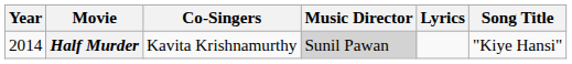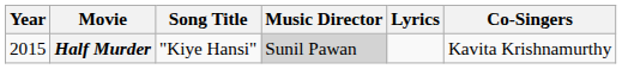 <table class="wikitable sortable">
 <tr>
 <th>Year</th>
 <th>Movie</th>
-<th>Co-Singers</th>
+<th>Song Title</th>
 <th>Music Director</th>
 <th>Lyrics</th>
-<th>Song Title</th>
+<th>Co-Singers</th>
 </tr>
 <tr>
-<td>2014</td>
+<td>2015</td>
 <th><em>Half Murder</em></th>
-<td>Kavita Krishnamurthy</td>
+<td>"Kiye Hansi"</td>
 <td rowspan=1 style="background: lightgrey;">Sunil Pawan</td>
 <td rowspan=1></td>
-<td>"Kiye Hansi"</td>
+<td>Kavita Krishnamurthy</td>
 </tr>
 </table>
